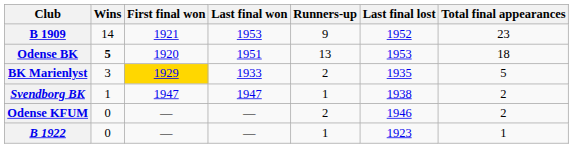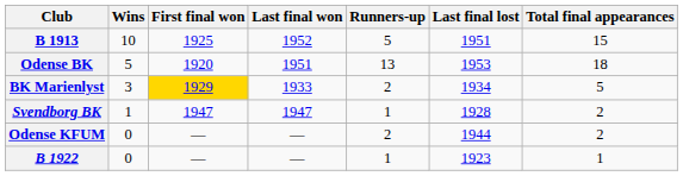 <table class="wikitable sortable plainrowheaders" style="text-align:center">
 <tr>
 <th scope="col">Club</th>
 <th scope="col">Wins</th>
 <th scope="col">First final won</th>
 <th scope="col">Last final won</th>
 <th scope="col">Runners-up</th>
 <th scope="col">Last final lost</th>
 <th>Total final appearances</th>
 </tr>
 <tr>
-<th scope="row"><a href='#'>B 1909</a></th>
-<td>14</td>
-<td><a href='#'>1921</a></td>
-<td><a href='#'>1953</a></td>
-<td>9</td>
+<th scope="row"><a href='#'>B 1913</a></th>
+<td>10</td>
+<td><a href='#'>1925</a></td>
 <td><a href='#'>1952</a></td>
-<td>23</td>
+<td>5</td>
+<td><a href='#'>1951</a></td>
+<td>15</td>
 </tr>
 <tr>
 <th scope="row"><a href='#'>Odense BK</a></th>
-<td><strong>5</strong></td>
+<td>5</td>
 <td><a href='#'>1920</a></td>
 <td><a href='#'>1951</a></td>
 <td>13</td>
 <td><a href='#'>1953</a></td>
 <td>18</td>
 </tr>
 <tr>
 <th scope="row"><a href='#'>BK Marienlyst</a></th>
 <td>3</td>
 <td style="background: gold;"><a href='#'>1929</a></td>
 <td><a href='#'>1933</a></td>
 <td>2</td>
-<td><a href='#'>1935</a></td>
+<td><a href='#'>1934</a></td>
 <td>5</td>
 </tr>
 <tr>
 <th scope="row"><em><a href='#'>Svendborg BK</a></em></th>
 <td>1</td>
 <td><a href='#'>1947</a></td>
 <td><a href='#'>1947</a></td>
 <td>1</td>
-<td><a href='#'>1938</a></td>
+<td><a href='#'>1928</a></td>
 <td>2</td>
 </tr>
 <tr>
 <th scope="row"><a href='#'>Odense KFUM</a></th>
 <td>0</td>
 <td>—</td>
 <td>—</td>
 <td>2</td>
-<td><a href='#'>1946</a></td>
+<td><a href='#'>1944</a></td>
 <td>2</td>
 </tr>
 <tr>
 <th scope="row"><em><a href='#'>B 1922</a></em></th>
 <td>0</td>
 <td>—</td>
 <td>—</td>
 <td>1</td>
 <td><a href='#'>1923</a></td>
 <td>1</td>
 </tr>
 </table>
